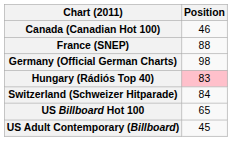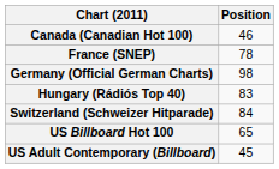 <table class="wikitable sortable plainrowheaders" style="text-align:center">
 <tr>
 <th scope="col">Chart (2011)</th>
 <th scope="col">Position</th>
 </tr>
 <tr>
 <th scope="row">Canada (Canadian Hot 100)</th>
 <td>46</td>
 </tr>
 <tr>
 <th scope="row">France (SNEP)</th>
-<td>88</td>
+<td>78</td>
 </tr>
 <tr>
 <th scope="row">Germany (Official German Charts)</th>
 <td>98</td>
 </tr>
 <tr>
 <th scope="row">Hungary (Rádiós Top 40)</th>
-<td style="background: pink;">83</td>
+<td>83</td>
 </tr>
 <tr>
 <th scope="row">Switzerland (Schweizer Hitparade)</th>
 <td>84</td>
 </tr>
 <tr>
 <th scope="row">US <em>Billboard</em> Hot 100</th>
 <td>65</td>
 </tr>
 <tr>
 <th scope="row">US Adult Contemporary (<em>Billboard</em>)</th>
 <td>45</td>
 </tr>
 </table>
